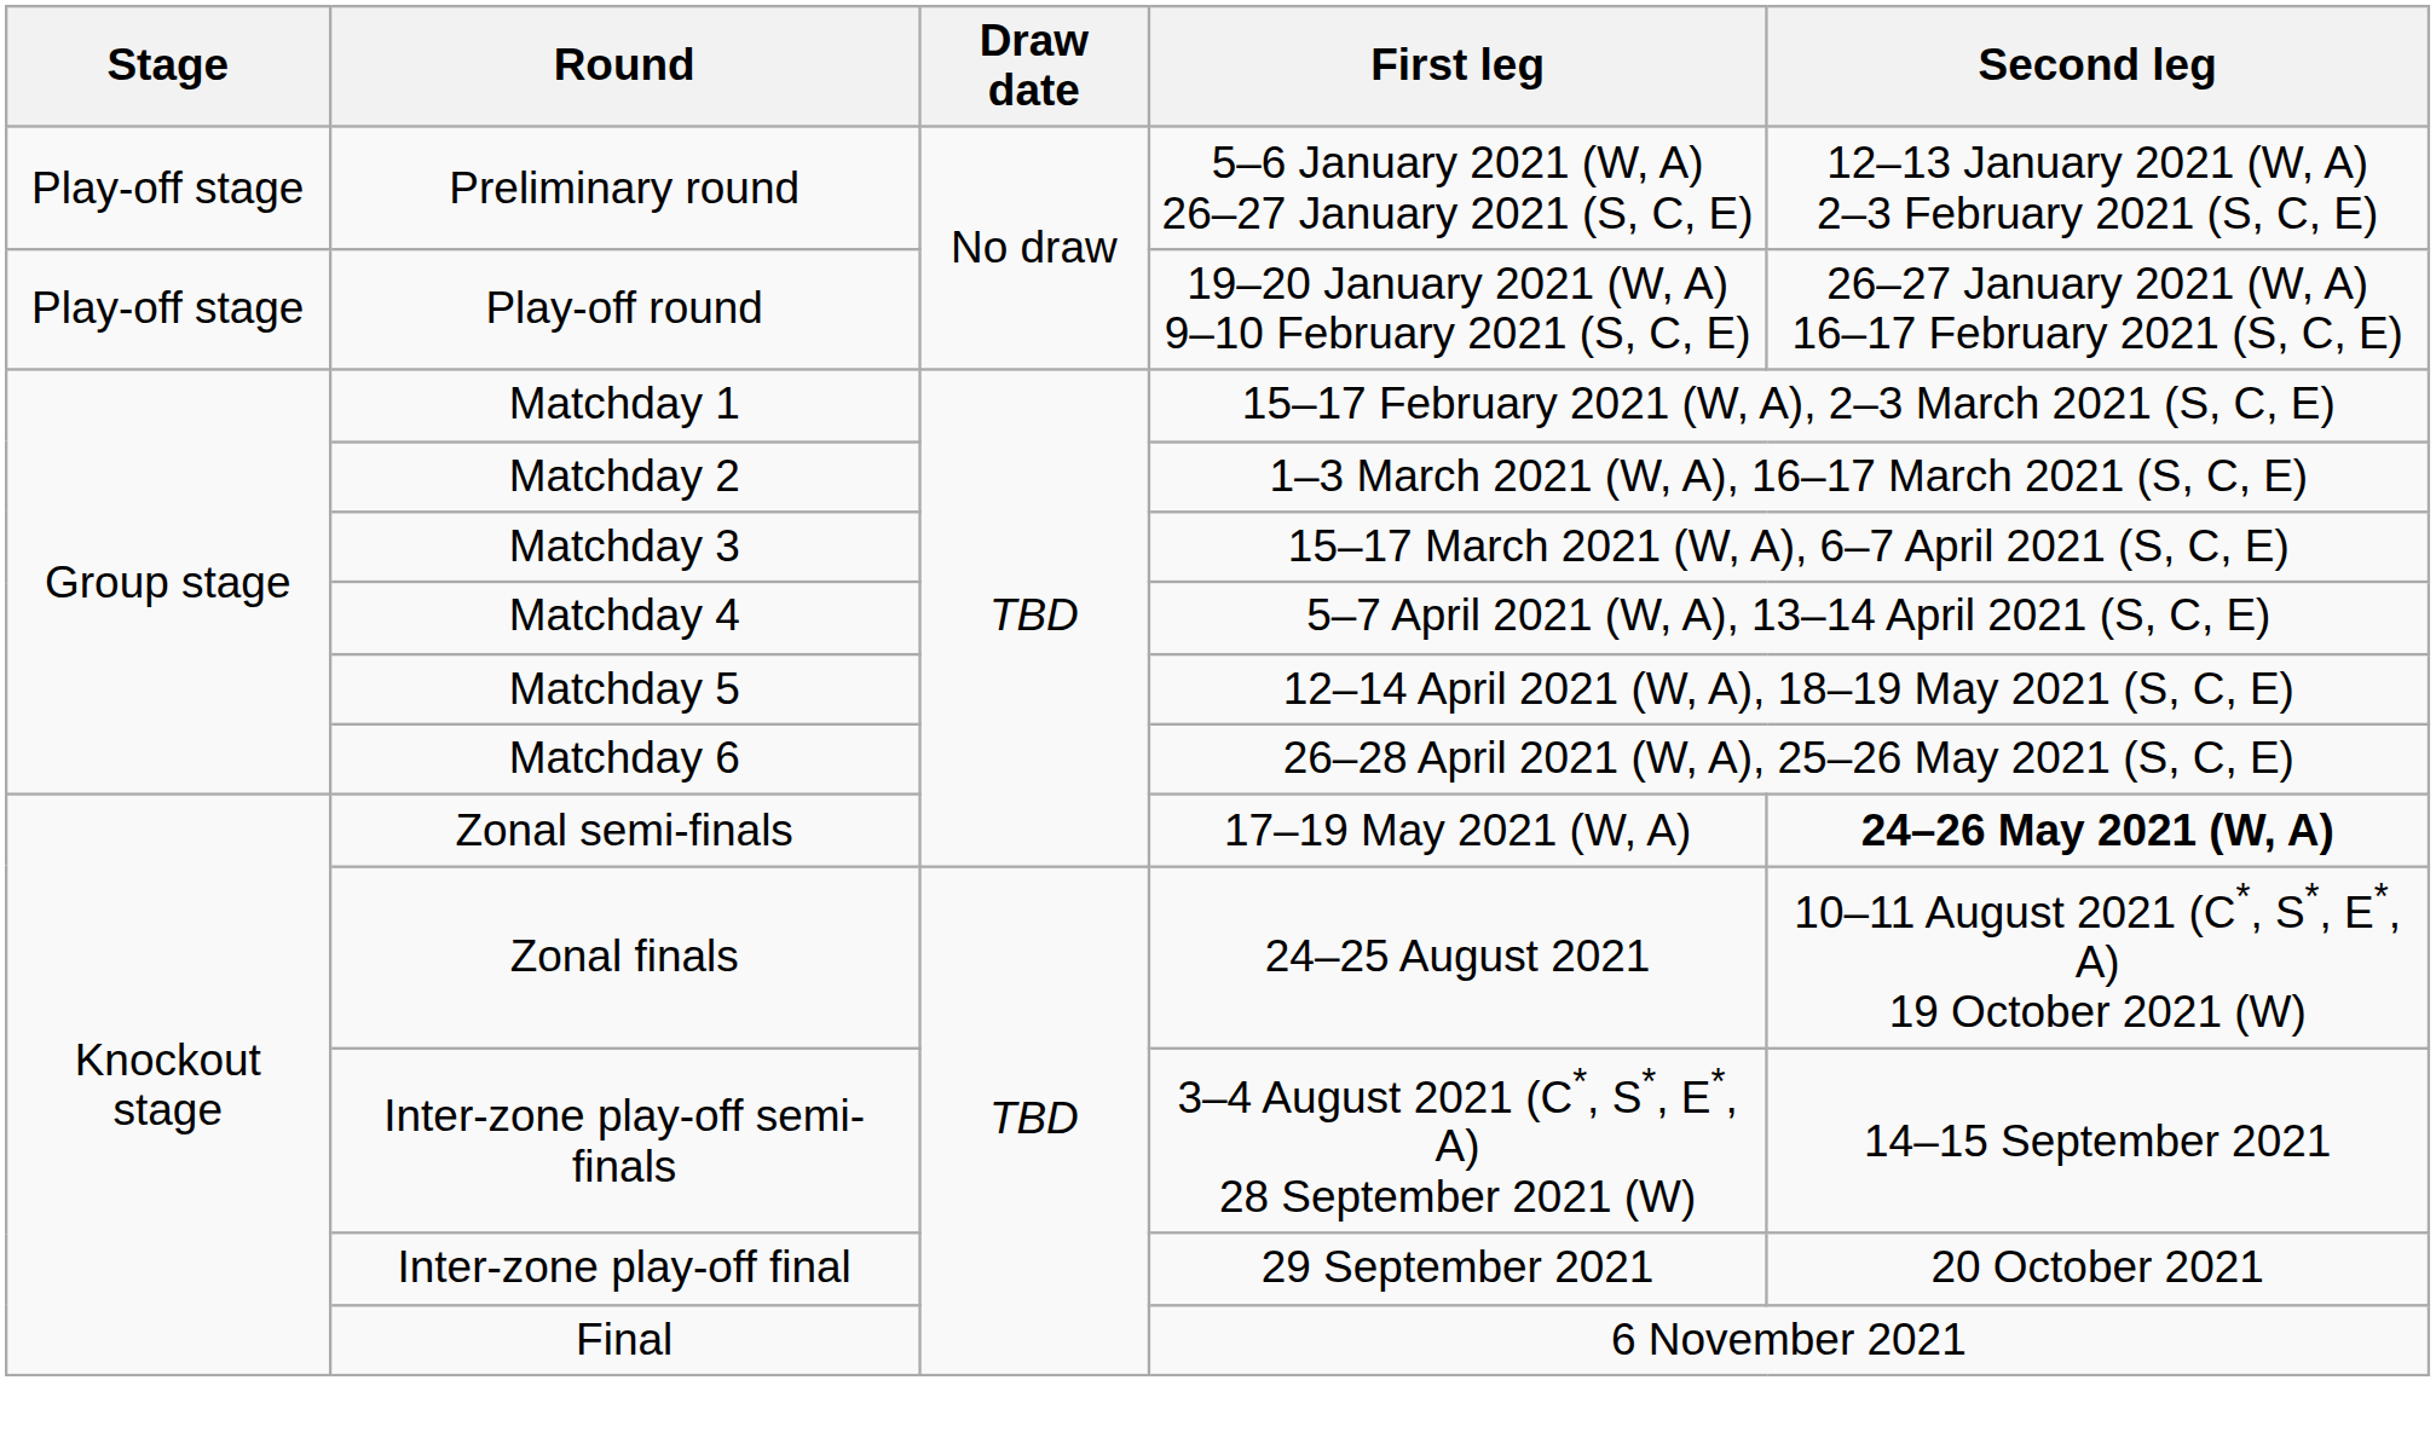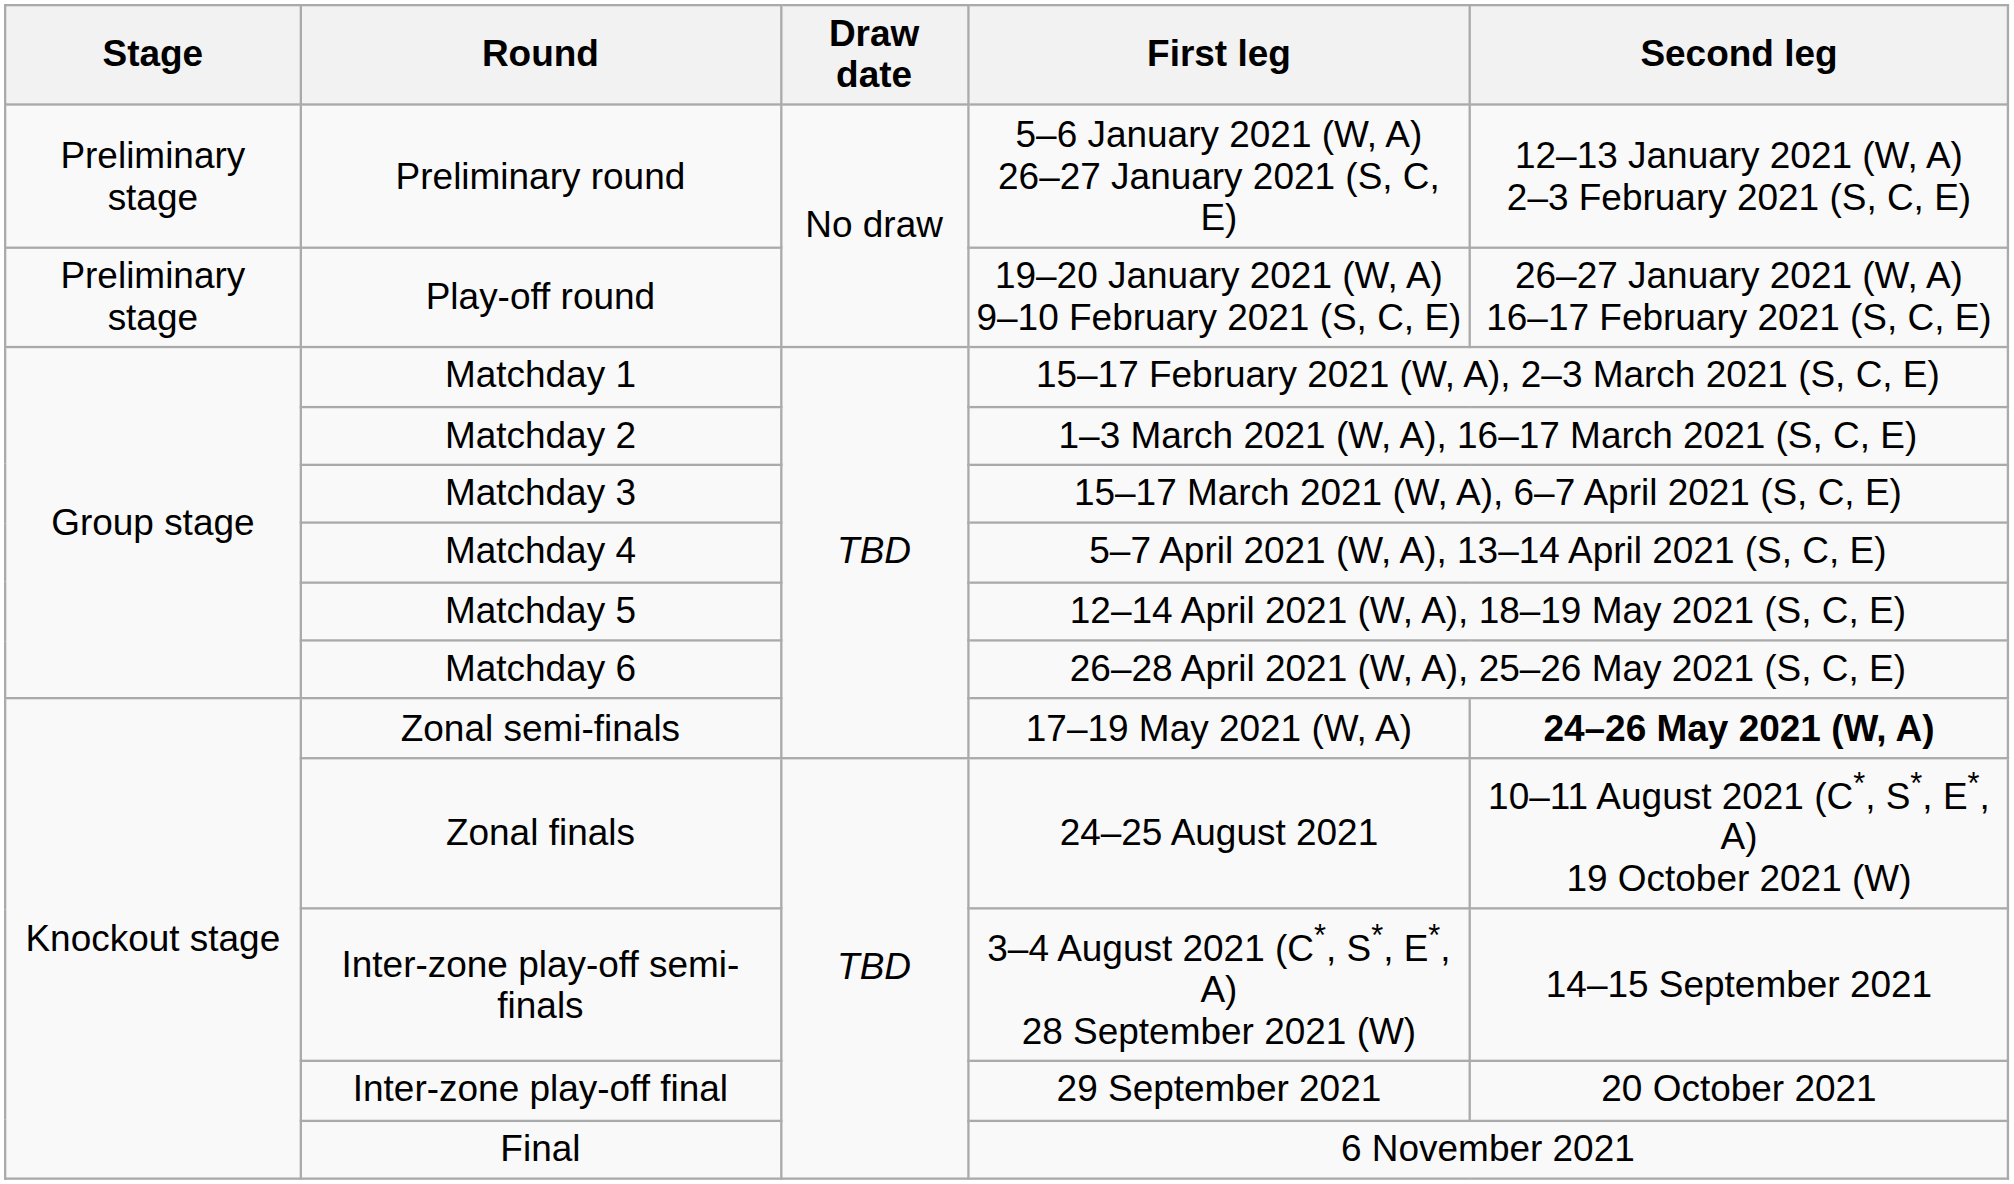 <table class="wikitable mw-collapsible mw-collapsed" style="text-align:center">
 <tr>
 <th>Stage</th>
 <th>Round</th>
 <th>Draw date</th>
 <th>First leg</th>
 <th>Second leg</th>
 </tr>
 <tr>
-<td>Play-off stage</td>
+<td>Preliminary stage</td>
 <td>Preliminary round</td>
 <td rowspan=2>No draw</td>
 <td>5–6 January 2021 (W, A)<br>26–27 January 2021 (S, C, E)</td>
 <td>12–13 January 2021 (W, A)<br>2–3 February 2021 (S, C, E)</td>
 </tr>
 <tr>
-<td>Play-off stage</td>
+<td>Preliminary stage</td>
 <td>Play-off round</td>
 <td>19–20 January 2021 (W, A)<br>9–10 February 2021 (S, C, E)</td>
 <td>26–27 January 2021 (W, A)<br>16–17 February 2021 (S, C, E)</td>
 </tr>
 <tr>
 <td rowspan=6>Group stage</td>
 <td>Matchday 1</td>
 <td rowspan=7><em>TBD</em></td>
 <td colspan=2>15–17 February 2021 (W, A), 2–3 March 2021 (S, C, E)</td>
 </tr>
 <tr>
 <td>Matchday 2</td>
 <td colspan=2>1–3 March 2021 (W, A), 16–17 March 2021 (S, C, E)</td>
 </tr>
 <tr>
 <td>Matchday 3</td>
 <td colspan=2>15–17 March 2021 (W, A), 6–7 April 2021 (S, C, E)</td>
 </tr>
 <tr>
 <td>Matchday 4</td>
 <td colspan=2>5–7 April 2021 (W, A), 13–14 April 2021 (S, C, E)</td>
 </tr>
 <tr>
 <td>Matchday 5</td>
 <td colspan=2>12–14 April 2021 (W, A), 18–19 May 2021 (S, C, E)</td>
 </tr>
 <tr>
 <td>Matchday 6</td>
 <td colspan=2>26–28 April 2021 (W, A), 25–26 May 2021 (S, C, E)</td>
 </tr>
 <tr>
 <td rowspan=5>Knockout stage</td>
 <td>Zonal semi-finals</td>
 <td>17–19 May 2021 (W, A)</td>
 <td><strong>24–26 May 2021 (W, A)</strong></td>
 </tr>
 <tr>
 <td>Zonal finals</td>
 <td rowspan=4><em>TBD</em></td>
 <td>24–25 August 2021</td>
 <td>10–11 August 2021 (C<sup>*</sup>, S<sup>*</sup>, E<sup>*</sup>, A)<br>19 October 2021 (W)</td>
 </tr>
 <tr>
 <td>Inter-zone play-off semi-finals</td>
 <td>3–4 August 2021 (C<sup>*</sup>, S<sup>*</sup>, E<sup>*</sup>, A)<br>28 September 2021 (W)</td>
 <td>14–15 September 2021</td>
 </tr>
 <tr>
 <td>Inter-zone play-off final</td>
 <td>29 September 2021</td>
 <td>20 October 2021</td>
 </tr>
 <tr>
 <td>Final</td>
 <td colspan=2>6 November 2021</td>
 </tr>
 </table>
